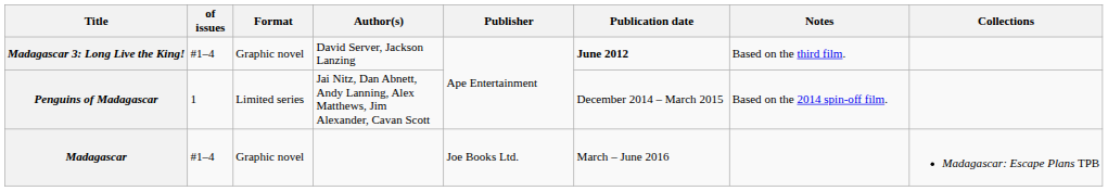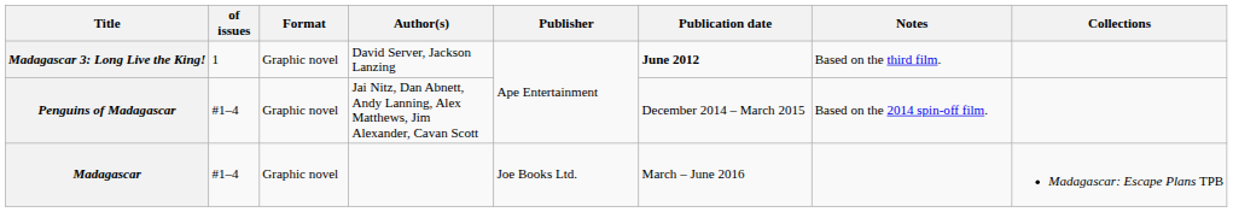 <table class="wikitable">
 <tr>
 <th>Title</th>
 <th style="width:40pt"> of issues</th>
 <th style="width:75pt">Format</th>
 <th style="width:125pt">Author(s)</th>
 <th style="width:125pt">Publisher</th>
 <th style="width:150pt">Publication date</th>
 <th style="width:175pt">Notes</th>
 <th>Collections</th>
 </tr>
 <tr>
 <th><em>Madagascar 3: Long Live the King!</em></th>
-<td>#1–4</td>
+<td>1</td>
 <td>Graphic novel</td>
 <td>David Server, Jackson Lanzing</td>
 <td rowspan="2">Ape Entertainment</td>
 <td><strong>June 2012</strong></td>
 <td>Based on the <a href='#'>third film</a>.</td>
 <td></td>
 </tr>
 <tr>
 <th><em>Penguins of Madagascar</em></th>
-<td>1</td>
-<td>Limited series</td>
+<td>#1–4</td>
+<td>Graphic novel</td>
 <td>Jai Nitz, Dan Abnett, Andy Lanning, Alex Matthews, Jim Alexander, Cavan Scott</td>
 <td>December 2014 – March 2015</td>
 <td>Based on the <a href='#'>2014 spin-off film</a>.</td>
 <td></td>
 </tr>
 <tr>
 <th><em>Madagascar</em></th>
 <td>#1–4</td>
 <td>Graphic novel</td>
 <td></td>
 <td>Joe Books Ltd.</td>
 <td>March – June 2016</td>
 <td></td>
 <td><br><ul><li><em>Madagascar: Escape Plans</em> TPB</li></ul></td>
 </tr>
 </table>
